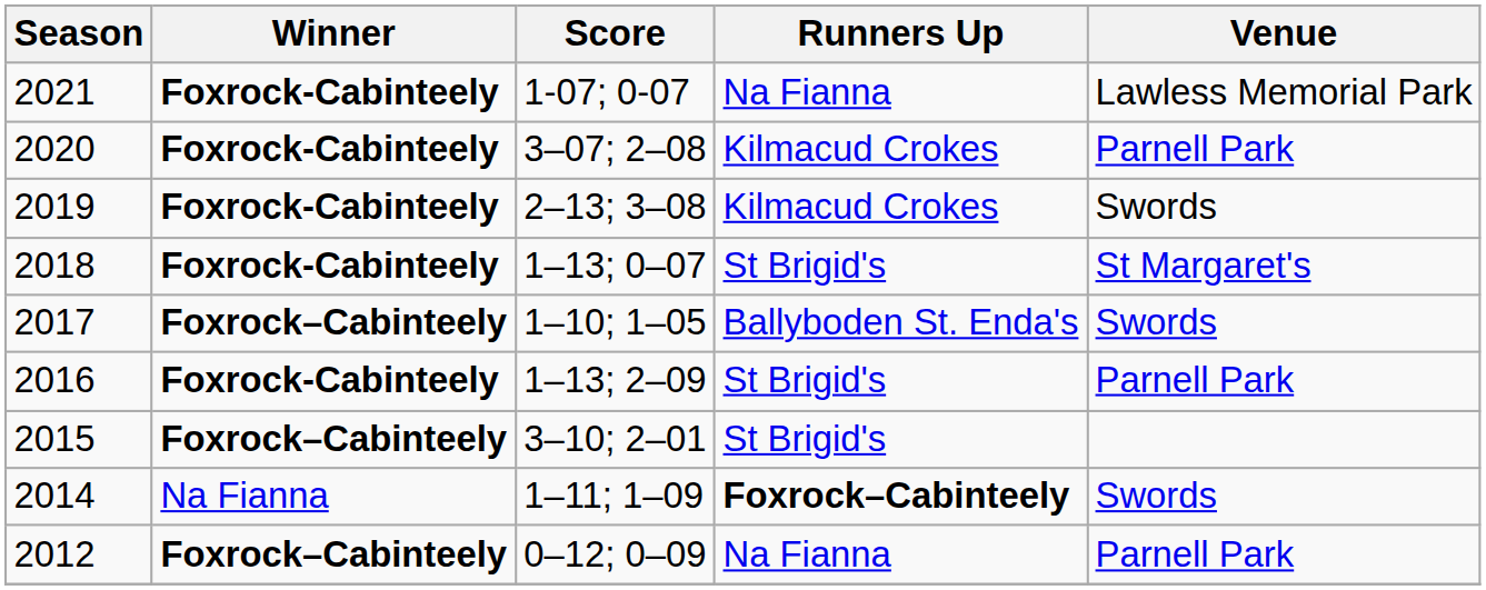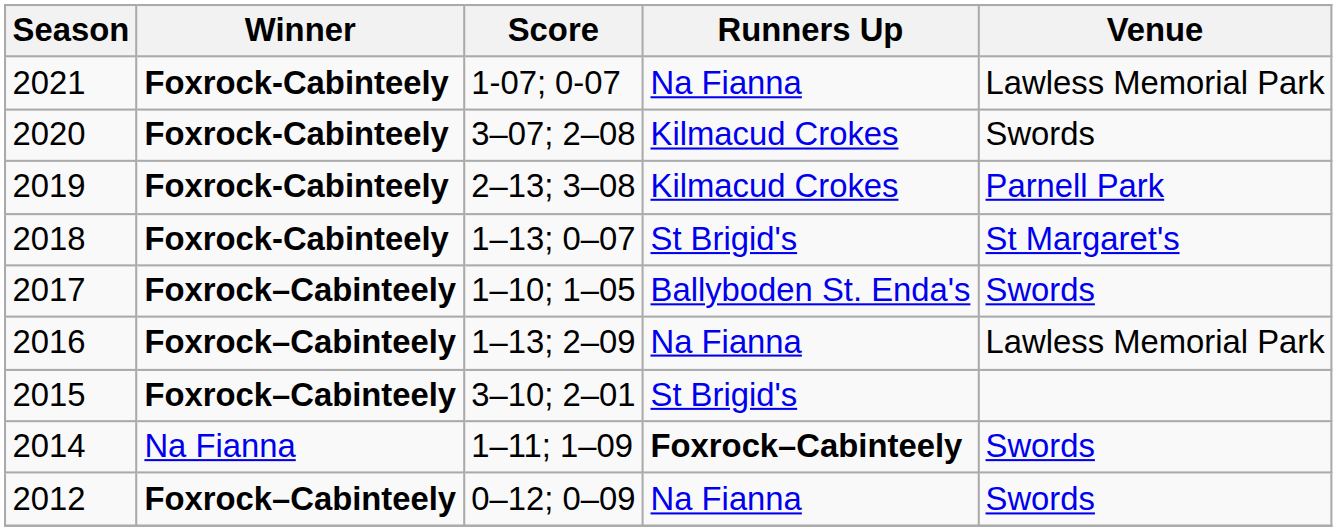 <table class="wikitable collapsible">
 <tr>
 <th>Season</th>
 <th>Winner</th>
 <th>Score</th>
 <th>Runners Up</th>
 <th>Venue</th>
 </tr>
 <tr>
 <td>2021</td>
 <td><strong>Foxrock-Cabinteely</strong></td>
 <td>1-07; 0-07</td>
 <td><a href='#'>Na Fianna</a></td>
 <td>Lawless Memorial Park</td>
 </tr>
 <tr>
 <td>2020</td>
 <td><strong>Foxrock-Cabinteely</strong></td>
 <td>3–07; 2–08</td>
 <td><a href='#'>Kilmacud Crokes</a></td>
-<td><a href='#'>Parnell Park</a></td>
+<td>Swords</td>
 </tr>
 <tr>
 <td>2019</td>
 <td><strong>Foxrock-Cabinteely</strong></td>
 <td>2–13; 3–08 </td>
 <td><a href='#'>Kilmacud Crokes</a></td>
-<td>Swords</td>
+<td><a href='#'>Parnell Park</a></td>
 </tr>
 <tr>
 <td>2018</td>
 <td><strong>Foxrock-Cabinteely</strong></td>
 <td>1–13; 0–07</td>
 <td><a href='#'>St Brigid's</a></td>
 <td><a href='#'>St Margaret's</a></td>
 </tr>
 <tr>
 <td>2017</td>
 <td><strong>Foxrock–Cabinteely</strong></td>
 <td>1–10; 1–05</td>
 <td><a href='#'>Ballyboden St. Enda's</a></td>
 <td><a href='#'>Swords</a></td>
 </tr>
 <tr>
 <td>2016</td>
-<td><strong>Foxrock-Cabinteely</strong></td>
+<td><strong>Foxrock–Cabinteely</strong></td>
 <td>1–13; 2–09</td>
-<td><a href='#'>St Brigid's</a></td>
-<td><a href='#'>Parnell Park</a></td>
+<td><a href='#'>Na Fianna</a></td>
+<td>Lawless Memorial Park</td>
 </tr>
 <tr>
 <td>2015</td>
 <td><strong>Foxrock–Cabinteely</strong></td>
 <td>3–10; 2–01</td>
 <td><a href='#'>St Brigid's</a></td>
 <td></td>
 </tr>
 <tr>
 <td>2014</td>
 <td><a href='#'>Na Fianna</a></td>
 <td>1–11; 1–09</td>
 <td><strong>Foxrock–Cabinteely</strong></td>
 <td><a href='#'>Swords</a></td>
 </tr>
 <tr>
 <td>2012</td>
 <td><strong>Foxrock–Cabinteely</strong></td>
 <td>0–12; 0–09</td>
 <td><a href='#'>Na Fianna</a></td>
-<td><a href='#'>Parnell Park</a></td>
+<td><a href='#'>Swords</a></td>
 </tr>
 <tr>
 </tr>
 </table>
